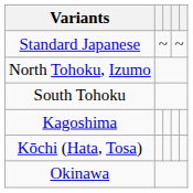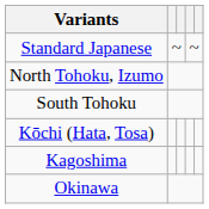 <table class="wikitable" style="text-align:center;">
 <tr>
 <th>Variants</th>
 <th> </th>
 <th> </th>
 <th> </th>
 <th> </th>
 </tr>
 <tr>
 <td><a href='#'>Standard Japanese</a></td>
 <td colspan="2"> ~ </td>
 <td colspan="2"> ~ </td>
 </tr>
 <tr>
 <td>North <a href='#'>Tohoku</a>, <a href='#'>Izumo</a></td>
 <td colspan="4"></td>
 </tr>
 <tr>
 <td>South Tohoku</td>
 <td colspan="4"></td>
 </tr>
 <tr>
-<td><a href='#'>Kagoshima</a></td>
+<td><a href='#'>Kōchi</a> (<a href='#'>Hata</a>, <a href='#'>Tosa</a>)</td>
 <td></td>
 <td></td>
 <td></td>
 <td></td>
 </tr>
 <tr>
-<td><a href='#'>Kōchi</a> (<a href='#'>Hata</a>, <a href='#'>Tosa</a>)</td>
+<td><a href='#'>Kagoshima</a></td>
 <td></td>
 <td></td>
 <td></td>
 <td></td>
 </tr>
 <tr>
 <td><a href='#'>Okinawa</a></td>
 <td colspan="4"></td>
 </tr>
 </table>
